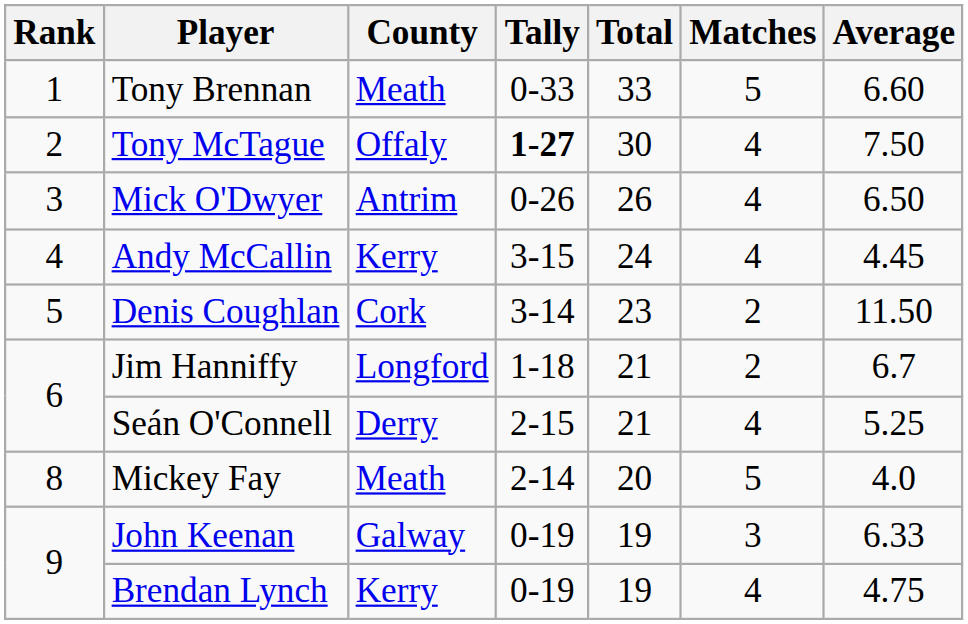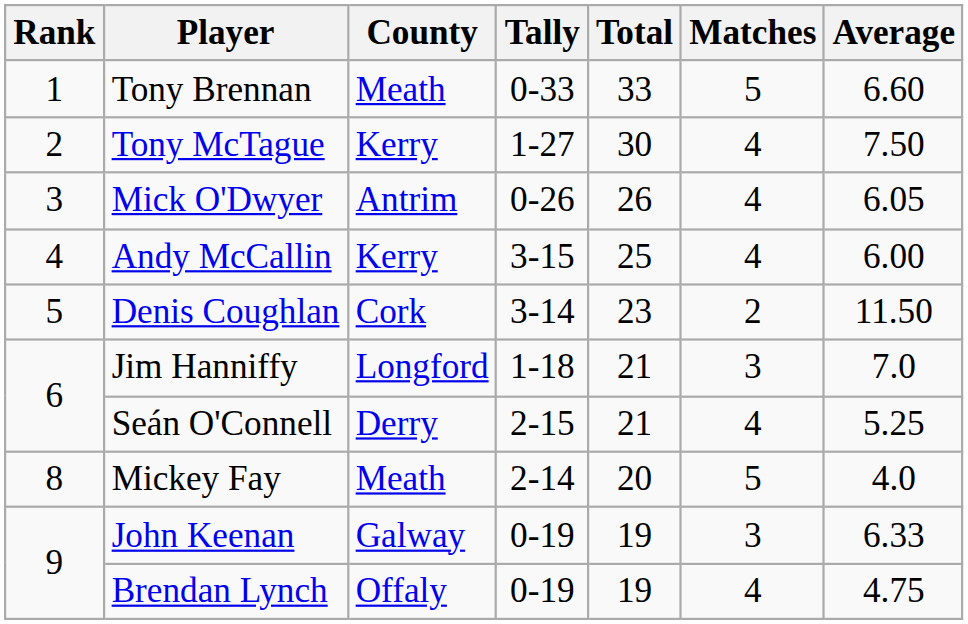 <table class="wikitable">
 <tr>
 <th>Rank</th>
 <th>Player</th>
 <th>County</th>
 <th>Tally</th>
 <th>Total</th>
 <th>Matches</th>
 <th>Average</th>
 </tr>
 <tr>
 <td rowspan=1 align=center>1</td>
 <td>Tony Brennan</td>
 <td><a href='#'>Meath</a></td>
 <td align=center>0-33</td>
 <td align=center>33</td>
 <td align=center>5</td>
 <td align=center>6.60</td>
 </tr>
 <tr>
 <td rowspan=1 align=center>2</td>
 <td><a href='#'>Tony McTague</a></td>
-<td><a href='#'>Offaly</a></td>
-<td align=center><strong>1-27</strong></td>
+<td><a href='#'>Kerry</a></td>
+<td align=center>1-27</td>
 <td align=center>30</td>
 <td align=center>4</td>
 <td align=center>7.50</td>
 </tr>
 <tr>
 <td rowspan=1 align=center>3</td>
 <td><a href='#'>Mick O'Dwyer</a></td>
 <td><a href='#'>Antrim</a></td>
 <td align=center>0-26</td>
 <td align=center>26</td>
 <td align=center>4</td>
-<td align=center>6.50</td>
+<td align=center>6.05</td>
 </tr>
 <tr>
 <td rowspan=1 align=center>4</td>
 <td><a href='#'>Andy McCallin</a></td>
 <td><a href='#'>Kerry</a></td>
 <td align=center>3-15</td>
-<td align=center>24</td>
+<td align=center>25</td>
 <td align=center>4</td>
-<td align=center>4.45</td>
+<td align=center>6.00</td>
 </tr>
 <tr>
 <td rowspan=1 align=center>5</td>
 <td><a href='#'>Denis Coughlan</a></td>
 <td><a href='#'>Cork</a></td>
 <td align=center>3-14</td>
 <td align=center>23</td>
 <td align=center>2</td>
 <td align=center>11.50</td>
 </tr>
 <tr>
 <td rowspan=2 align=center>6</td>
 <td>Jim Hanniffy</td>
 <td><a href='#'>Longford</a></td>
 <td align=center>1-18</td>
 <td align=center>21</td>
-<td align=center>2</td>
-<td align=center>6.7</td>
+<td align=center>3</td>
+<td align=center>7.0</td>
 </tr>
 <tr>
 <td>Seán O'Connell</td>
 <td><a href='#'>Derry</a></td>
 <td align=center>2-15</td>
 <td align=center>21</td>
 <td align=center>4</td>
 <td align=center>5.25</td>
 </tr>
 <tr>
 <td rowspan=1 align=center>8</td>
 <td>Mickey Fay</td>
 <td><a href='#'>Meath</a></td>
 <td align=center>2-14</td>
 <td align=center>20</td>
 <td align=center>5</td>
 <td align=center>4.0</td>
 </tr>
 <tr>
 <td rowspan=2 align=center>9</td>
 <td><a href='#'>John Keenan</a></td>
 <td><a href='#'>Galway</a></td>
 <td align=center>0-19</td>
 <td align=center>19</td>
 <td align=center>3</td>
 <td align=center>6.33</td>
 </tr>
 <tr>
 <td><a href='#'>Brendan Lynch</a></td>
-<td><a href='#'>Kerry</a></td>
+<td><a href='#'>Offaly</a></td>
 <td align=center>0-19</td>
 <td align=center>19</td>
 <td align=center>4</td>
 <td align=center>4.75</td>
 </tr>
 </table>
